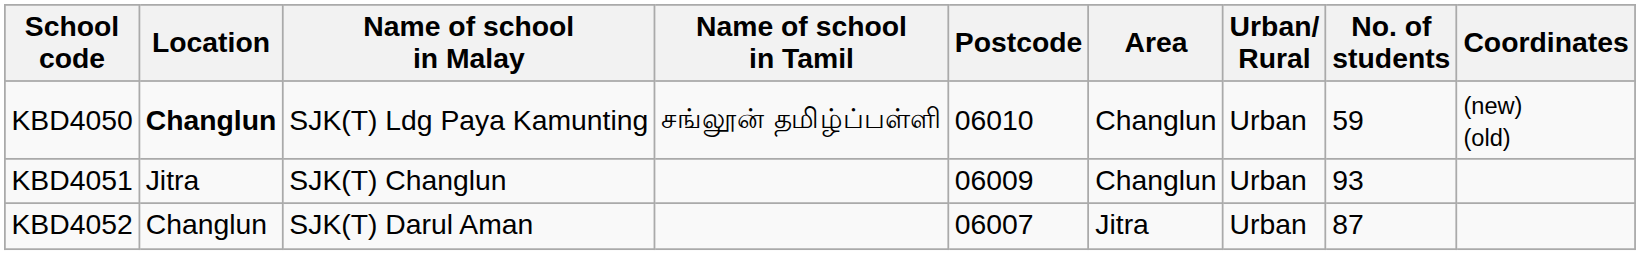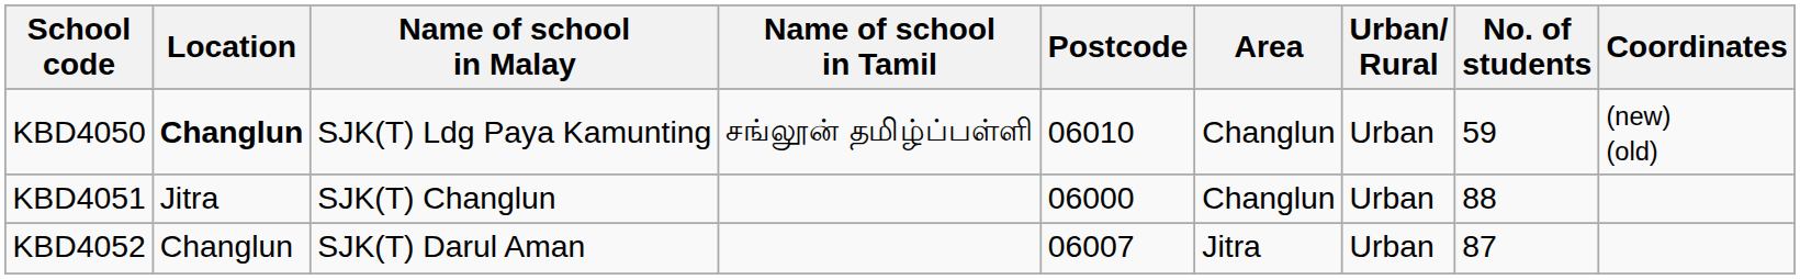 <table class="wikitable sortable">
 <tr>
 <th>School<br>code</th>
 <th>Location</th>
 <th>Name of school<br>in Malay</th>
 <th>Name of school<br>in Tamil</th>
 <th>Postcode</th>
 <th>Area</th>
 <th>Urban/<br>Rural</th>
 <th>No. of<br>students</th>
 <th>Coordinates</th>
 </tr>
 <tr>
 <td>KBD4050</td>
 <td><strong>Changlun</strong></td>
 <td>SJK(T) Ldg Paya Kamunting</td>
 <td>சங்லூன் தமிழ்ப்பள்ளி</td>
 <td>06010</td>
 <td>Changlun</td>
 <td>Urban</td>
 <td>59</td>
 <td> <small>(new)</small><br> <small>(old)</small></td>
 </tr>
 <tr>
 <td>KBD4051</td>
 <td>Jitra</td>
 <td>SJK(T) Changlun</td>
 <td></td>
-<td>06009</td>
+<td>06000</td>
 <td>Changlun</td>
 <td>Urban</td>
-<td>93</td>
+<td>88</td>
 <td></td>
 </tr>
 <tr>
 <td>KBD4052</td>
 <td>Changlun</td>
 <td>SJK(T) Darul Aman</td>
 <td></td>
 <td>06007</td>
 <td>Jitra</td>
 <td>Urban</td>
 <td>87</td>
 <td></td>
 </tr>
 </table>
